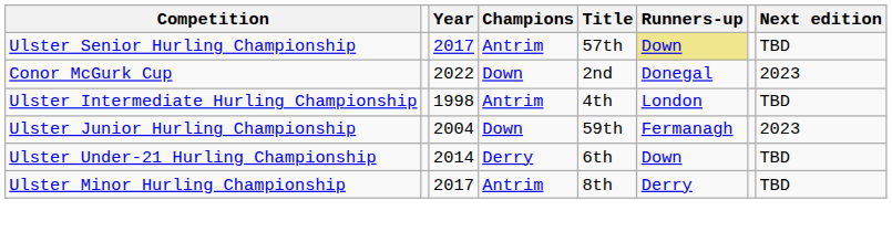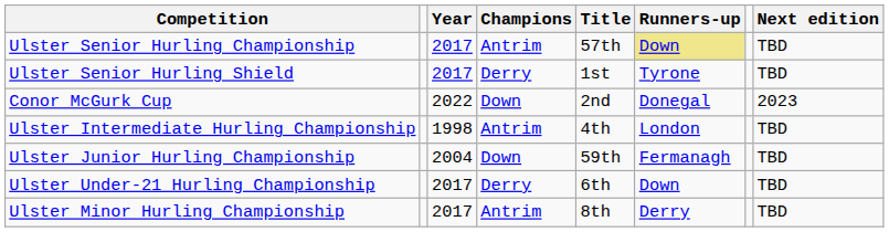 <table class="wikitable sortable">
 <tr>
 <th>Competition</th>
 <td></td>
 <th>Year</th>
 <th>Champions</th>
 <th>Title</th>
 <th>Runners-up</th>
 <td></td>
 <th>Next edition</th>
 </tr>
 <tr>
 <td><a href='#'>Ulster Senior Hurling Championship</a></td>
 <td></td>
 <td><a href='#'>2017</a></td>
 <td> <a href='#'>Antrim</a></td>
 <td>57th</td>
 <td style="background: khaki;"> <a href='#'>Down</a></td>
+<td></td>
+<td>TBD</td>
+</tr>
+<tr>
+<td><a href='#'>Ulster Senior Hurling Shield</a></td>
+<td></td>
+<td><a href='#'>2017</a></td>
+<td> <a href='#'>Derry</a></td>
+<td>1st</td>
+<td> <a href='#'>Tyrone</a></td>
 <td></td>
 <td>TBD</td>
 </tr>
 <tr>
 <td><a href='#'>Conor McGurk Cup</a></td>
 <td></td>
 <td>2022</td>
 <td> <a href='#'>Down</a></td>
 <td>2nd</td>
 <td> <a href='#'>Donegal</a></td>
 <td></td>
 <td>2023</td>
 </tr>
 <tr>
 <td><a href='#'>Ulster Intermediate Hurling Championship</a></td>
 <td></td>
 <td>1998</td>
 <td> <a href='#'>Antrim</a></td>
 <td>4th</td>
 <td> <a href='#'>London</a></td>
 <td></td>
 <td>TBD</td>
 </tr>
 <tr>
 <td><a href='#'>Ulster Junior Hurling Championship</a></td>
 <td></td>
 <td>2004</td>
 <td> <a href='#'>Down</a></td>
 <td>59th</td>
 <td> <a href='#'>Fermanagh</a></td>
 <td></td>
-<td>2023</td>
+<td>TBD</td>
 </tr>
 <tr>
 <td><a href='#'>Ulster Under-21 Hurling Championship</a></td>
 <td></td>
-<td>2014</td>
+<td>2017</td>
 <td> <a href='#'>Derry</a></td>
 <td>6th</td>
 <td> <a href='#'>Down</a></td>
 <td></td>
 <td>TBD</td>
 </tr>
 <tr>
 <td><a href='#'>Ulster Minor Hurling Championship</a></td>
 <td></td>
 <td>2017</td>
 <td> <a href='#'>Antrim</a></td>
 <td>8th</td>
 <td> <a href='#'>Derry</a></td>
 <td></td>
 <td>TBD</td>
 </tr>
 </table>
